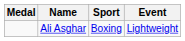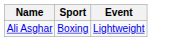 <table class="wikitable sortable" style="font-size: 95%;">
 <tr>
-<th>Medal</th>
 <th>Name</th>
 <th>Sport</th>
 <th>Event</th>
 </tr>
 <tr>
-<td></td>
 <td><a href='#'>Ali Asghar</a></td>
 <td><a href='#'>Boxing</a></td>
 <td><a href='#'>Lightweight</a></td>
 </tr>
 </table>
